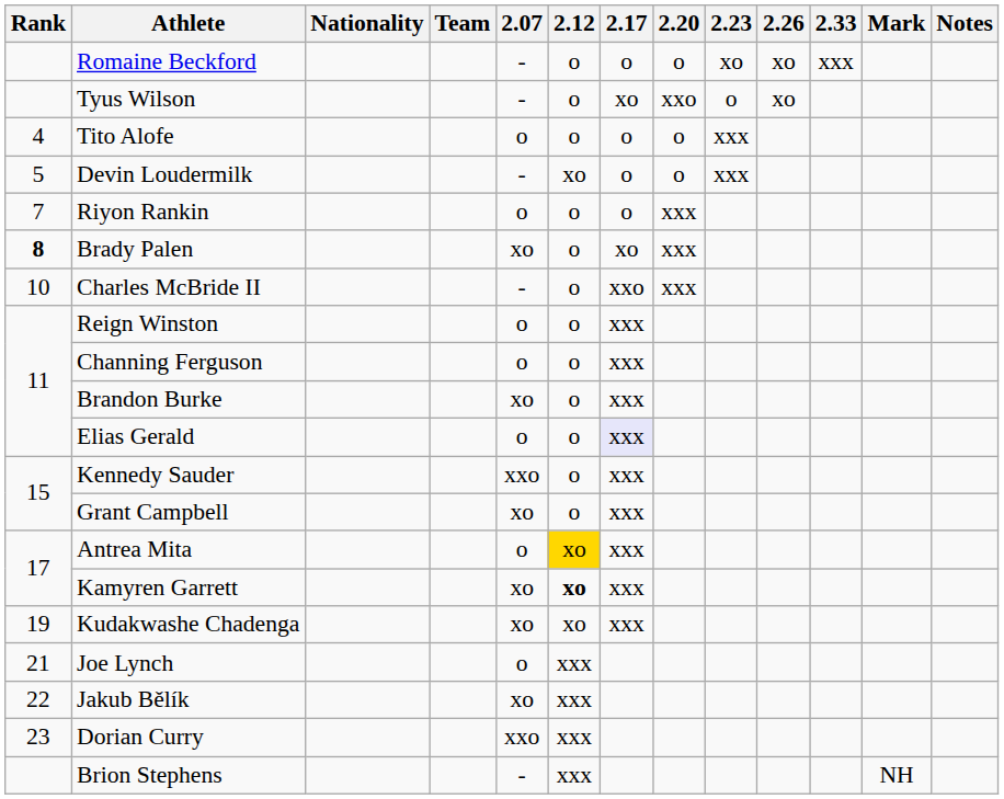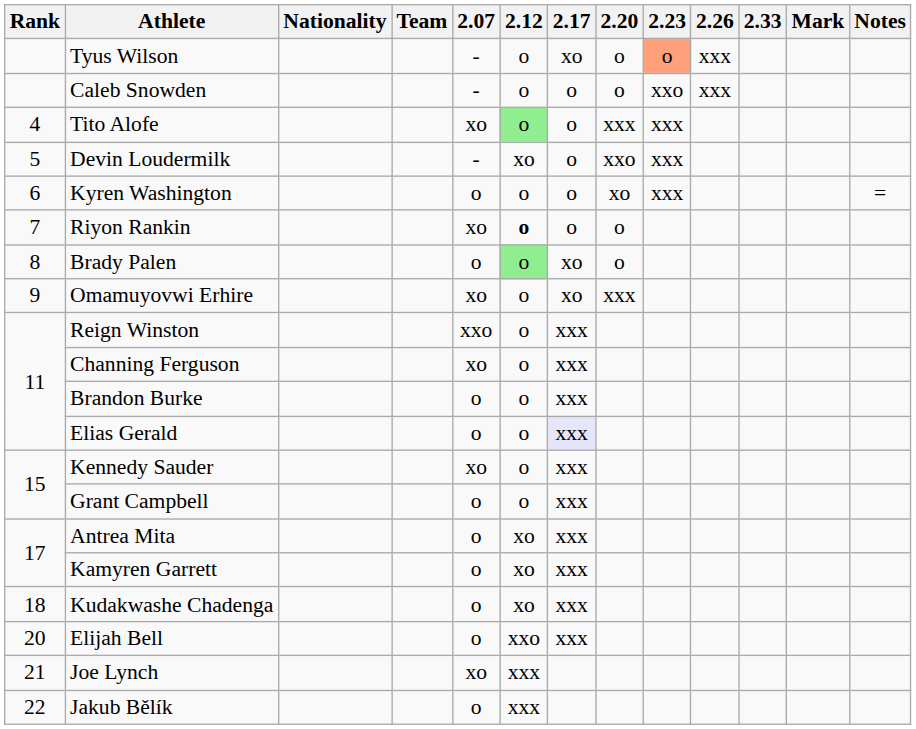 <table class="wikitable sortable plainrowheaders" style="text-align:center">
 <tr>
 <th scope="col">Rank</th>
 <th scope="col">Athlete</th>
 <th scope="col">Nationality</th>
 <th scope="col">Team</th>
 <th>2.07</th>
 <th>2.12</th>
 <th>2.17</th>
 <th>2.20</th>
 <th>2.23</th>
 <th>2.26</th>
 <th>2.33</th>
 <th scope="col">Mark</th>
 <th scope="col">Notes</th>
 </tr>
 <tr>
 <td></td>
-<td align=left><a href='#'>Romaine Beckford</a></td>
+<td align=left>Tyus Wilson</td>
+<td align=left></td>
+<td></td>
+<td>-</td>
+<td>o</td>
+<td>xo</td>
+<td>o</td>
+<td style="background: lightsalmon;">o</td>
+<td>xxx</td>
+<td></td>
+<td></td>
+<td></td>
+</tr>
+<tr>
+<td></td>
+<td align=left>Caleb Snowden</td>
 <td align=left></td>
 <td></td>
 <td>-</td>
 <td>o</td>
 <td>o</td>
 <td>o</td>
-<td>xo</td>
-<td>xo</td>
+<td>xxo</td>
 <td>xxx</td>
-<td></td>
-<td></td>
-</tr>
-<tr>
-<td></td>
-<td align=left>Tyus Wilson</td>
-<td align=left></td>
-<td></td>
-<td>-</td>
-<td>o</td>
-<td>xo</td>
-<td>xxo</td>
-<td>o</td>
-<td>xo</td>
 <td></td>
 <td></td>
 <td></td>
 </tr>
 <tr>
 <td>4</td>
 <td align=left>Tito Alofe</td>
 <td align=left></td>
 <td></td>
+<td>xo</td>
+<td style="background: lightgreen;">o</td>
 <td>o</td>
-<td>o</td>
-<td>o</td>
-<td>o</td>
+<td>xxx</td>
 <td>xxx</td>
 <td></td>
 <td></td>
 <td></td>
 <td></td>
 </tr>
 <tr>
 <td>5</td>
 <td align=left>Devin Loudermilk</td>
 <td align=left></td>
 <td></td>
 <td>-</td>
 <td>xo</td>
 <td>o</td>
-<td>o</td>
+<td>xxo</td>
 <td>xxx</td>
 <td></td>
 <td></td>
 <td></td>
 <td></td>
 </tr>
 <tr>
-<td>7</td>
-<td align=left>Riyon Rankin</td>
+<td>6</td>
+<td align=left>Kyren Washington</td>
 <td align=left></td>
 <td></td>
 <td>o</td>
 <td>o</td>
 <td>o</td>
+<td>xo</td>
 <td>xxx</td>
+<td></td>
+<td></td>
+<td></td>
+<td>=</td>
+</tr>
+<tr>
+<td>7</td>
+<td align=left>Riyon Rankin</td>
+<td align=left></td>
+<td></td>
+<td>xo</td>
+<td><strong>o</strong></td>
+<td>o</td>
+<td>o</td>
 <td></td>
 <td></td>
 <td></td>
 <td></td>
 <td></td>
 </tr>
 <tr>
-<td><strong>8</strong></td>
+<td>8</td>
 <td align=left>Brady Palen</td>
+<td align=left></td>
+<td></td>
+<td>o</td>
+<td style="background: lightgreen;">o</td>
+<td>xo</td>
+<td>o</td>
+<td></td>
+<td></td>
+<td></td>
+<td></td>
+<td></td>
+</tr>
+<tr>
+<td>9</td>
+<td align=left>Omamuyovwi Erhire</td>
 <td align=left></td>
 <td></td>
 <td>xo</td>
 <td>o</td>
 <td>xo</td>
 <td>xxx</td>
 <td></td>
 <td></td>
 <td></td>
 <td></td>
 <td></td>
 </tr>
 <tr>
-<td>10</td>
-<td align=left>Charles McBride II</td>
-<td align=left></td>
-<td></td>
-<td>-</td>
-<td>o</td>
-<td>xxo</td>
-<td>xxx</td>
-<td></td>
-<td></td>
-<td></td>
-<td></td>
-<td></td>
-</tr>
-<tr>
 <td rowspan=4>11</td>
 <td align=left>Reign Winston</td>
 <td align=left></td>
 <td></td>
-<td>o</td>
+<td>xxo</td>
 <td>o</td>
 <td>xxx</td>
 <td></td>
 <td></td>
 <td></td>
 <td></td>
 <td></td>
 <td></td>
 </tr>
 <tr>
 <td align=left>Channing Ferguson</td>
 <td align=left></td>
 <td></td>
-<td>o</td>
+<td>xo</td>
 <td>o</td>
 <td>xxx</td>
 <td></td>
 <td></td>
 <td></td>
 <td></td>
 <td></td>
 <td></td>
 </tr>
 <tr>
 <td align=left>Brandon Burke</td>
 <td align=left></td>
 <td></td>
-<td>xo</td>
+<td>o</td>
 <td>o</td>
 <td>xxx</td>
 <td></td>
 <td></td>
 <td></td>
 <td></td>
 <td></td>
 <td></td>
 </tr>
 <tr>
 <td align=left>Elias Gerald</td>
 <td align=left></td>
 <td></td>
 <td>o</td>
 <td>o</td>
 <td style="background: lavender;">xxx</td>
 <td></td>
 <td></td>
 <td></td>
 <td></td>
 <td></td>
 <td></td>
 </tr>
 <tr>
 <td rowspan=2>15</td>
 <td align=left>Kennedy Sauder</td>
 <td align=left></td>
 <td></td>
-<td>xxo</td>
+<td>xo</td>
 <td>o</td>
 <td>xxx</td>
 <td></td>
 <td></td>
 <td></td>
 <td></td>
 <td></td>
 <td></td>
 </tr>
 <tr>
 <td align=left>Grant Campbell</td>
 <td align=left></td>
 <td></td>
-<td>xo</td>
+<td>o</td>
 <td>o</td>
 <td>xxx</td>
 <td></td>
 <td></td>
 <td></td>
 <td></td>
 <td></td>
 <td></td>
 </tr>
 <tr>
 <td rowspan=2>17</td>
 <td align=left>Antrea Mita</td>
 <td align=left></td>
 <td></td>
 <td>o</td>
-<td style="background: gold;">xo</td>
+<td>xo</td>
 <td>xxx</td>
 <td></td>
 <td></td>
 <td></td>
 <td></td>
 <td></td>
 <td></td>
 </tr>
 <tr>
 <td align=left>Kamyren Garrett</td>
 <td align=left></td>
 <td></td>
+<td>o</td>
 <td>xo</td>
-<td><strong>xo</strong></td>
 <td>xxx</td>
 <td></td>
 <td></td>
 <td></td>
 <td></td>
 <td></td>
 <td></td>
 </tr>
 <tr>
-<td>19</td>
+<td>18</td>
 <td align=left>Kudakwashe Chadenga</td>
 <td align=left></td>
 <td></td>
+<td>o</td>
 <td>xo</td>
-<td>xo</td>
+<td>xxx</td>
+<td></td>
+<td></td>
+<td></td>
+<td></td>
+<td></td>
+<td></td>
+</tr>
+<tr>
+<td>20</td>
+<td align=left>Elijah Bell</td>
+<td align=left></td>
+<td></td>
+<td>o</td>
+<td>xxo</td>
 <td>xxx</td>
 <td></td>
 <td></td>
 <td></td>
 <td></td>
 <td></td>
 <td></td>
 </tr>
 <tr>
 <td>21</td>
 <td align=left>Joe Lynch</td>
 <td align=left></td>
 <td></td>
-<td>o</td>
+<td>xo</td>
 <td>xxx</td>
 <td></td>
 <td></td>
 <td></td>
 <td></td>
 <td></td>
 <td></td>
 <td></td>
 </tr>
 <tr>
 <td>22</td>
 <td align=left>Jakub Bělík</td>
 <td align=left></td>
 <td></td>
-<td>xo</td>
+<td>o</td>
 <td>xxx</td>
 <td></td>
 <td></td>
 <td></td>
 <td></td>
 <td></td>
 <td></td>
 <td></td>
 </tr>
-<tr>
-<td>23</td>
-<td align=left>Dorian Curry</td>
-<td align=left></td>
-<td></td>
-<td>xxo</td>
-<td>xxx</td>
-<td></td>
-<td></td>
-<td></td>
-<td></td>
-<td></td>
-<td></td>
-<td></td>
-</tr>
-<tr>
-<td></td>
-<td align=left>Brion Stephens</td>
-<td align=left></td>
-<td></td>
-<td>-</td>
-<td>xxx</td>
-<td></td>
-<td></td>
-<td></td>
-<td></td>
-<td></td>
-<td>NH</td>
-<td></td>
-</tr>
 </table>
